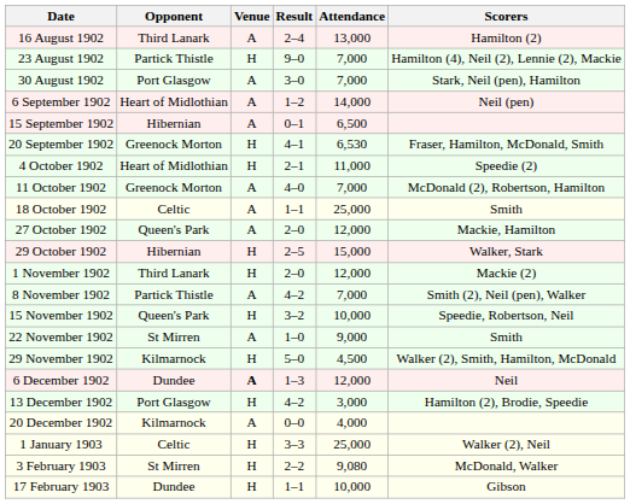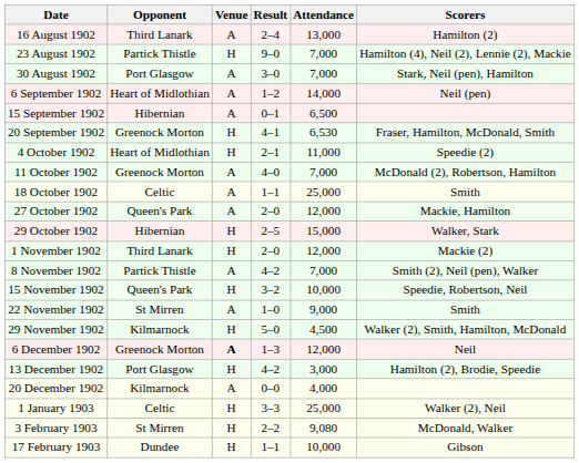 <table class="wikitable sortable" style="font-size:100%; text-align:center">
 <tr>
 <th>Date</th>
 <th>Opponent</th>
 <th>Venue</th>
 <th>Result</th>
 <th>Attendance</th>
 <th>Scorers</th>
 </tr>
 <tr bgcolor = "#FFEEEE">
 <td>16 August 1902</td>
 <td>Third Lanark</td>
 <td>A</td>
 <td>2–4</td>
 <td>13,000</td>
 <td>Hamilton (2)</td>
 </tr>
 <tr bgcolor = "#EEFFEE">
 <td>23 August 1902</td>
 <td>Partick Thistle</td>
 <td>H</td>
 <td>9–0</td>
 <td>7,000</td>
 <td>Hamilton (4), Neil (2), Lennie (2), Mackie</td>
 </tr>
 <tr bgcolor = "#EEFFEE">
 <td>30 August 1902</td>
 <td>Port Glasgow</td>
 <td>A</td>
 <td>3–0</td>
 <td>7,000</td>
 <td>Stark, Neil (pen), Hamilton</td>
 </tr>
 <tr bgcolor = "#FFEEEE">
 <td>6 September 1902</td>
 <td>Heart of Midlothian</td>
 <td>A</td>
 <td>1–2</td>
 <td>14,000</td>
 <td>Neil (pen)</td>
 </tr>
 <tr bgcolor = "#FFEEEE">
 <td>15 September 1902</td>
 <td>Hibernian</td>
 <td>A</td>
 <td>0–1</td>
 <td>6,500</td>
 <td></td>
 </tr>
 <tr bgcolor = "#EEFFEE">
 <td>20 September 1902</td>
 <td>Greenock Morton</td>
 <td>H</td>
 <td>4–1</td>
 <td>6,530</td>
 <td>Fraser, Hamilton, McDonald, Smith</td>
 </tr>
 <tr bgcolor = "#EEFFEE">
 <td>4 October 1902</td>
 <td>Heart of Midlothian</td>
 <td>H</td>
 <td>2–1</td>
 <td>11,000</td>
 <td>Speedie (2)</td>
 </tr>
 <tr bgcolor = "#EEFFEE">
 <td>11 October 1902</td>
 <td>Greenock Morton</td>
 <td>A</td>
 <td>4–0</td>
 <td>7,000</td>
 <td>McDonald (2), Robertson, Hamilton</td>
 </tr>
 <tr bgcolor = "#FFFFEE">
 <td>18 October 1902</td>
 <td>Celtic</td>
 <td>A</td>
 <td>1–1</td>
 <td>25,000</td>
 <td>Smith</td>
 </tr>
 <tr bgcolor = "#EEFFEE">
 <td>27 October 1902</td>
 <td>Queen's Park</td>
 <td>A</td>
 <td>2–0</td>
 <td>12,000</td>
 <td>Mackie, Hamilton</td>
 </tr>
 <tr bgcolor = "#FFEEEE">
 <td>29 October 1902</td>
 <td>Hibernian</td>
 <td>H</td>
 <td>2–5</td>
 <td>15,000</td>
 <td>Walker, Stark</td>
 </tr>
 <tr bgcolor = "#EEFFEE">
 <td>1 November 1902</td>
 <td>Third Lanark</td>
 <td>H</td>
 <td>2–0</td>
 <td>12,000</td>
 <td>Mackie (2)</td>
 </tr>
 <tr bgcolor = "#EEFFEE">
 <td>8 November 1902</td>
 <td>Partick Thistle</td>
 <td>A</td>
 <td>4–2</td>
 <td>7,000</td>
 <td>Smith (2), Neil (pen), Walker</td>
 </tr>
 <tr bgcolor = "#EEFFEE">
 <td>15 November 1902</td>
 <td>Queen's Park</td>
 <td>H</td>
 <td>3–2</td>
 <td>10,000</td>
 <td>Speedie, Robertson, Neil</td>
 </tr>
 <tr bgcolor = "#EEFFEE">
 <td>22 November 1902</td>
 <td>St Mirren</td>
 <td>A</td>
 <td>1–0</td>
 <td>9,000</td>
 <td>Smith</td>
 </tr>
 <tr bgcolor = "#EEFFEE">
 <td>29 November 1902</td>
 <td>Kilmarnock</td>
 <td>H</td>
 <td>5–0</td>
 <td>4,500</td>
 <td>Walker (2), Smith, Hamilton, McDonald</td>
 </tr>
 <tr bgcolor = "#FFEEEE">
 <td>6 December 1902</td>
-<td>Dundee</td>
+<td>Greenock Morton</td>
 <td><strong>A</strong></td>
 <td>1–3</td>
 <td>12,000</td>
 <td>Neil</td>
 </tr>
 <tr bgcolor = "#EEFFEE">
 <td>13 December 1902</td>
 <td>Port Glasgow</td>
 <td>H</td>
 <td>4–2</td>
 <td>3,000</td>
 <td>Hamilton (2), Brodie, Speedie</td>
 </tr>
 <tr bgcolor = "#FFFFEE">
 <td>20 December 1902</td>
 <td>Kilmarnock</td>
 <td>A</td>
 <td>0–0</td>
 <td>4,000</td>
 <td></td>
 </tr>
 <tr bgcolor = "#FFFFEE">
 <td>1 January 1903</td>
 <td>Celtic</td>
 <td>H</td>
 <td>3–3</td>
 <td>25,000</td>
 <td>Walker (2), Neil</td>
 </tr>
 <tr bgcolor = "#FFFFEE">
 <td>3 February 1903</td>
 <td>St Mirren</td>
 <td>H</td>
 <td>2–2</td>
 <td>9,080</td>
 <td>McDonald, Walker</td>
 </tr>
 <tr bgcolor = "#FFFFEE">
 <td>17 February 1903</td>
 <td>Dundee</td>
 <td>H</td>
 <td>1–1</td>
 <td>10,000</td>
 <td>Gibson</td>
 </tr>
 </table>
